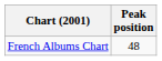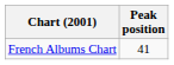 <table class="wikitable">
 <tr>
 <th>Chart (2001)</th>
 <th>Peak<br>position</th>
 </tr>
 <tr>
 <td style="text-align: left"><a href='#'>French Albums Chart</a></td>
-<td style="text-align: center">48</td>
+<td style="text-align: center">41</td>
 </tr>
 </table>
